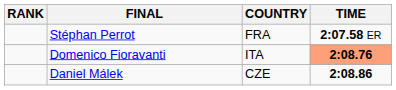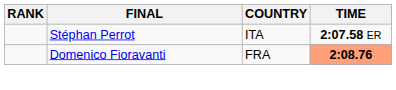 <table class="wikitable">
 <tr>
 <th>RANK</th>
 <th align="left" style="width: 15em">FINAL</th>
 <th>COUNTRY</th>
 <th style="width: 6em">TIME</th>
 </tr>
 <tr>
 <td align="center"></td>
 <td><a href='#'>Stéphan Perrot</a></td>
-<td> FRA</td>
+<td> ITA</td>
 <td align="center"><strong>2:07.58</strong> <small>ER</small></td>
 </tr>
 <tr>
 <td align="center"></td>
 <td><a href='#'>Domenico Fioravanti</a></td>
-<td> ITA</td>
+<td> FRA</td>
 <td align="center" style="background: lightsalmon;"><strong>2:08.76</strong></td>
 </tr>
-<tr>
-<td align="center"></td>
-<td><a href='#'>Daniel Málek</a></td>
-<td> CZE</td>
-<td align="center"><strong>2:08.86</strong></td>
-</tr>
 </table>
